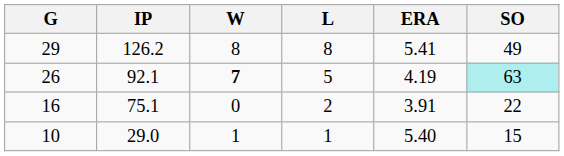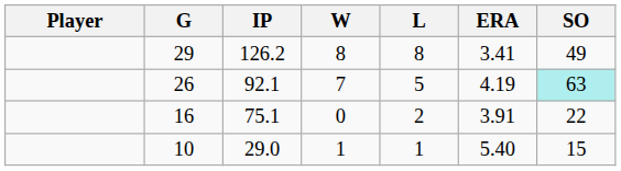 <table class="wikitable sortable">
 <tr>
+<th bgcolor="#DDDDFF" width="16%">Player</th>
 <th bgcolor="#DDDDFF" width="9%">G</th>
 <th bgcolor="#DDDDFF" width="9%">IP</th>
 <th bgcolor="#DDDDFF" width="9%">W</th>
 <th bgcolor="#DDDDFF" width="9%">L</th>
 <th bgcolor="#DDDDFF" width="9%">ERA</th>
 <th bgcolor="#DDDDFF" width="9%">SO</th>
 </tr>
 <tr align="center">
+<td></td>
 <td>29</td>
 <td>126.2</td>
 <td>8</td>
 <td>8</td>
-<td>5.41</td>
+<td>3.41</td>
 <td>49</td>
 </tr>
 <tr align="center">
+<td></td>
 <td>26</td>
 <td>92.1</td>
-<td><strong>7</strong></td>
+<td>7</td>
 <td>5</td>
 <td>4.19</td>
 <td style="background: paleturquoise;">63</td>
 </tr>
 <tr align="center">
+<td></td>
 <td>16</td>
 <td>75.1</td>
 <td>0</td>
 <td>2</td>
 <td>3.91</td>
 <td>22</td>
 </tr>
 <tr align="center">
+<td></td>
 <td>10</td>
 <td>29.0</td>
 <td>1</td>
 <td>1</td>
 <td>5.40</td>
 <td>15</td>
 </tr>
 </table>
